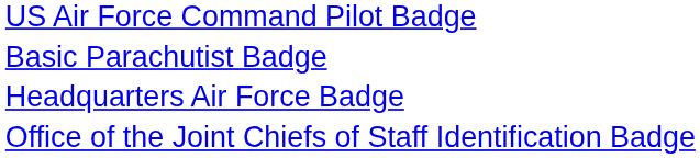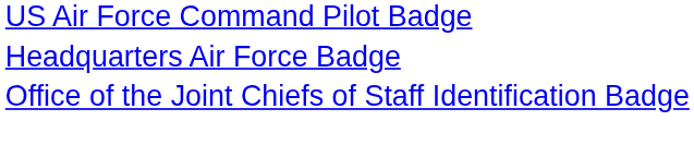 <table>
 <tr>
 <td></td>
 <td><a href='#'>US Air Force Command Pilot Badge</a></td>
-</tr>
-<tr>
-<td></td>
-<td><a href='#'>Basic Parachutist Badge</a></td>
 </tr>
 <tr>
 <td></td>
 <td><a href='#'>Headquarters Air Force Badge</a></td>
 </tr>
 <tr>
 <td></td>
 <td><a href='#'>Office of the Joint Chiefs of Staff Identification Badge</a></td>
 </tr>
 </table>
